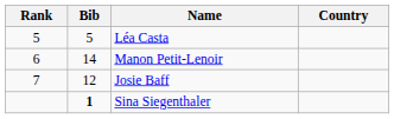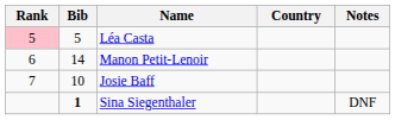 <table class="wikitable" style="text-align:center; width:450px">
 <tr>
 <th>Rank</th>
 <th>Bib</th>
 <th>Name</th>
 <th>Country</th>
+<th>Notes</th>
 </tr>
 <tr>
-<td>5</td>
+<td style="background: pink;">5</td>
 <td>5</td>
 <td align=left><a href='#'>Léa Casta</a></td>
 <td align=left></td>
+<td></td>
 </tr>
 <tr>
 <td>6</td>
 <td>14</td>
 <td align=left><a href='#'>Manon Petit-Lenoir</a></td>
 <td align=left></td>
+<td></td>
 </tr>
 <tr>
 <td>7</td>
-<td>12</td>
+<td>10</td>
 <td align=left><a href='#'>Josie Baff</a></td>
 <td align=left></td>
+<td></td>
 </tr>
 <tr>
 <td></td>
 <td><strong>1</strong></td>
 <td align=left><a href='#'>Sina Siegenthaler</a></td>
 <td align=left></td>
+<td>DNF</td>
 </tr>
 </table>
